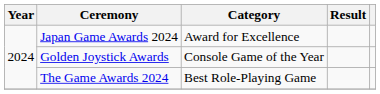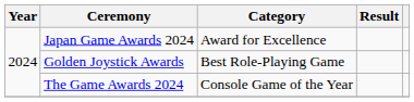 <table class="wikitable plainrowheaders sortable" width="auto">
 <tr>
 <th scope="col">Year</th>
 <th scope="col">Ceremony</th>
 <th scope="col">Category</th>
 <th scope="col">Result</th>
 <th scope="col" class="unsortable"></th>
 </tr>
 <tr>
 <td style="text-align:center;" rowspan="3">2024</td>
 <td><a href='#'>Japan Game Awards</a> 2024</td>
 <td>Award for Excellence</td>
 <td></td>
 <td style="text-align:center;" rowspan="1"></td>
 </tr>
 <tr>
 <td><a href='#'>Golden Joystick Awards</a></td>
-<td>Console Game of the Year</td>
+<td>Best Role-Playing Game</td>
 <td></td>
 <td style="text-align:center;"></td>
 </tr>
 <tr>
 <td><a href='#'>The Game Awards 2024</a></td>
-<td>Best Role-Playing Game</td>
+<td>Console Game of the Year</td>
 <td></td>
 <td style="text-align:center;"></td>
 </tr>
 <tr>
 </tr>
 </table>
